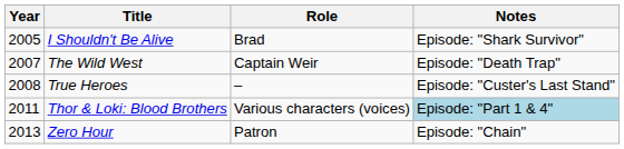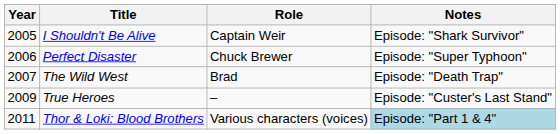 <table class="wikitable sortable">
 <tr>
 <th>Year</th>
 <th>Title</th>
 <th>Role</th>
 <th class="unsortable">Notes</th>
 </tr>
 <tr>
 <td>2005</td>
 <td><em><a href='#'>I Shouldn't Be Alive</a></em></td>
-<td>Brad</td>
+<td>Captain Weir</td>
 <td>Episode: "Shark Survivor"</td>
+</tr>
+<tr>
+<td>2006</td>
+<td><em><a href='#'>Perfect Disaster</a></em></td>
+<td>Chuck Brewer</td>
+<td>Episode: "Super Typhoon"</td>
 </tr>
 <tr>
 <td>2007</td>
 <td><em>The Wild West</em></td>
-<td>Captain Weir</td>
+<td>Brad</td>
 <td>Episode: "Death Trap"</td>
 </tr>
 <tr>
-<td>2008</td>
+<td>2009</td>
 <td><em>True Heroes</em></td>
 <td>–</td>
 <td>Episode: "Custer's Last Stand"</td>
 </tr>
 <tr>
 <td>2011</td>
 <td><em><a href='#'>Thor & Loki: Blood Brothers</a></em></td>
 <td>Various characters (voices)</td>
 <td style="background: lightblue;">Episode: "Part 1 & 4" </td>
 </tr>
-<tr>
-<td>2013</td>
-<td><em><a href='#'>Zero Hour</a></em></td>
-<td>Patron</td>
-<td>Episode: "Chain"</td>
-</tr>
 </table>
